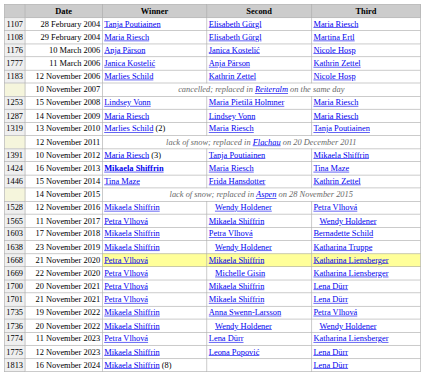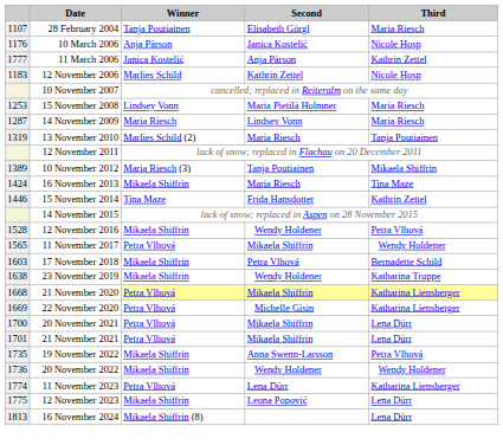 <table class="wikitable plainrowheaders" style="background:#fff; font-size:86%; line-height:15px; border:grey solid 1px; border-collapse:collapse;">
 <tr style="background:#ccc; text-align:center;">
 <th style="background-color: #ccc;" width="23"></th>
 <th style="background-color: #ccc;" width="120">Date</th>
 <th style="background:#ccc;" width="165">Winner</th>
 <th style="background:#ccc;" width="165">Second</th>
 <th style="background:#ccc;" width="172">Third</th>
 </tr>
 <tr>
 <td align=right bgcolor="#EFEFEF">1107</td>
 <td align=right>28 February 2004</td>
 <td> <a href='#'>Tanja Poutiainen</a></td>
 <td> <a href='#'>Elisabeth Görgl</a></td>
 <td> <a href='#'>Maria Riesch</a></td>
-</tr>
-<tr>
-<td align=right bgcolor="#EFEFEF">1108</td>
-<td align=right>29 February 2004</td>
-<td> <a href='#'>Maria Riesch</a></td>
-<td> <a href='#'>Elisabeth Görgl</a></td>
-<td> <a href='#'>Martina Ertl</a></td>
 </tr>
 <tr>
 <td align=right bgcolor="#EFEFEF">1176</td>
 <td align=right>10 March 2006</td>
 <td> <a href='#'>Anja Pärson</a></td>
 <td> <a href='#'>Janica Kostelić</a></td>
 <td> <a href='#'>Nicole Hosp</a></td>
 </tr>
 <tr>
 <td align=right bgcolor="#EFEFEF">1777</td>
 <td align=right>11 March 2006</td>
 <td> <a href='#'>Janica Kostelić</a></td>
 <td> <a href='#'>Anja Pärson</a></td>
 <td> <a href='#'>Kathrin Zettel</a></td>
 </tr>
 <tr>
 <td align=right bgcolor="#EFEFEF">1183</td>
 <td align=right>12 November 2006</td>
 <td> <a href='#'>Marlies Schild</a></td>
 <td> <a href='#'>Kathrin Zettel</a></td>
 <td> <a href='#'>Nicole Hosp</a></td>
 </tr>
 <tr>
 <td align=right bgcolor="#F5F5DC"></td>
 <td align=right>10 November 2007</td>
 <td align=center colspan=3 style=color:#696969><em>cancelled; replaced in <a href='#'>Reiteralm</a> on the same day</em></td>
 </tr>
 <tr>
 <td align=right bgcolor="#EFEFEF">1253</td>
 <td align=right>15 November 2008</td>
 <td> <a href='#'>Lindsey Vonn</a></td>
 <td> <a href='#'>Maria Pietilä Holmner</a></td>
 <td> <a href='#'>Maria Riesch</a></td>
 </tr>
 <tr>
 <td align=right bgcolor="#EFEFEF">1287</td>
 <td align=right>14 November 2009</td>
 <td> <a href='#'>Maria Riesch</a></td>
 <td> <a href='#'>Lindsey Vonn</a></td>
 <td> <a href='#'>Maria Riesch</a></td>
 </tr>
 <tr>
 <td align=right bgcolor="#EFEFEF">1319</td>
 <td align=right>13 November 2010</td>
 <td> <a href='#'>Marlies Schild</a> (2)</td>
 <td> <a href='#'>Maria Riesch</a></td>
 <td> <a href='#'>Tanja Poutiainen</a></td>
 </tr>
 <tr>
 <td align=right bgcolor="#F5F5DC"></td>
 <td align=right>12 November 2011</td>
 <td align=center colspan=3 style=color:#696969><em>lack of snow; replaced in <a href='#'>Flachau</a> on 20 December 2011</em></td>
 </tr>
 <tr>
-<td align=right bgcolor="#EFEFEF">1391</td>
+<td align=right bgcolor="#EFEFEF">1389</td>
 <td align=right>10 November 2012</td>
 <td> <a href='#'>Maria Riesch</a> (3)</td>
 <td> <a href='#'>Tanja Poutiainen</a></td>
 <td> <a href='#'>Mikaela Shiffrin</a></td>
 </tr>
 <tr>
 <td align=right bgcolor="#EFEFEF">1424</td>
 <td align=right>16 November 2013</td>
-<td><strong> <a href='#'>Mikaela Shiffrin</a></strong></td>
+<td> <a href='#'>Mikaela Shiffrin</a></td>
 <td> <a href='#'>Maria Riesch</a></td>
 <td> <a href='#'>Tina Maze</a></td>
 </tr>
 <tr>
 <td align=right bgcolor="#EFEFEF">1446</td>
 <td align=right>15 November 2014</td>
 <td> <a href='#'>Tina Maze</a></td>
 <td> <a href='#'>Frida Hansdotter</a></td>
 <td> <a href='#'>Kathrin Zettel</a></td>
 </tr>
 <tr>
 <td align=right bgcolor="#F5F5DC"></td>
 <td align=right>14 November 2015</td>
 <td align=center colspan=3 style=color:#696969><em>lack of snow; replaced in <a href='#'>Aspen</a> on 28 November 2015</em></td>
 </tr>
 <tr>
 <td align=right bgcolor="#EFEFEF">1528</td>
 <td align=right>12 November 2016</td>
 <td> <a href='#'>Mikaela Shiffrin</a></td>
 <td>   <a href='#'>Wendy Holdener</a></td>
 <td> <a href='#'>Petra Vlhová</a></td>
 </tr>
 <tr>
 <td align=right bgcolor="#EFEFEF">1565</td>
 <td align=right>11 November 2017</td>
 <td> <a href='#'>Petra Vlhová</a></td>
 <td> <a href='#'>Mikaela Shiffrin</a></td>
 <td>   <a href='#'>Wendy Holdener</a></td>
 </tr>
 <tr>
 <td align=right bgcolor="#EFEFEF">1603</td>
 <td align=right>17 November 2018</td>
 <td> <a href='#'>Mikaela Shiffrin</a></td>
 <td> <a href='#'>Petra Vlhová</a></td>
 <td> <a href='#'>Bernadette Schild</a></td>
 </tr>
 <tr>
 <td align=right bgcolor="#EFEFEF">1638</td>
 <td align=right>23 November 2019</td>
 <td> <a href='#'>Mikaela Shiffrin</a></td>
 <td>   <a href='#'>Wendy Holdener</a></td>
 <td> <a href='#'>Katharina Truppe</a></td>
 </tr>
 <tr>
 <td align=right bgcolor="#EFEFEF">1668</td>
 <td align=right>21 November 2020</td>
 <td bgcolor=#FFFF99> <a href='#'>Petra Vlhová</a></td>
 <td bgcolor=#FFFF99> <a href='#'>Mikaela Shiffrin</a></td>
 <td bgcolor=#FFFF99> <a href='#'>Katharina Liensberger</a></td>
 </tr>
 <tr>
 <td align=right bgcolor="#EFEFEF">1669</td>
 <td align=right>22 November 2020</td>
 <td> <a href='#'>Petra Vlhová</a></td>
 <td>   <a href='#'>Michelle Gisin</a></td>
 <td> <a href='#'>Katharina Liensberger</a></td>
 </tr>
 <tr>
 <td align=right bgcolor="#EFEFEF">1700</td>
 <td align=right>20 November 2021</td>
 <td> <a href='#'>Petra Vlhová</a></td>
 <td> <a href='#'>Mikaela Shiffrin</a></td>
 <td> <a href='#'>Lena Dürr</a></td>
 </tr>
 <tr>
 <td align=right bgcolor="#EFEFEF">1701</td>
 <td align=right>21 November 2021</td>
 <td> <a href='#'>Petra Vlhová</a></td>
 <td> <a href='#'>Mikaela Shiffrin</a></td>
 <td> <a href='#'>Lena Dürr</a></td>
 </tr>
 <tr>
 <td align=right bgcolor="#EFEFEF">1735</td>
 <td align=right>19 November 2022</td>
 <td> <a href='#'>Mikaela Shiffrin</a></td>
 <td> <a href='#'>Anna Swenn-Larsson</a></td>
 <td> <a href='#'>Petra Vlhová</a></td>
 </tr>
 <tr>
 <td align=right bgcolor="#EFEFEF">1736</td>
 <td align=right>20 November 2022</td>
 <td> <a href='#'>Mikaela Shiffrin</a></td>
 <td>   <a href='#'>Wendy Holdener</a></td>
 <td>   <a href='#'>Wendy Holdener</a></td>
 </tr>
 <tr>
 <td align=right bgcolor="#EFEFEF">1774</td>
 <td align=right>11 November 2023</td>
 <td> <a href='#'>Petra Vlhová</a></td>
 <td> <a href='#'>Lena Dürr</a></td>
 <td> <a href='#'>Katharina Liensberger</a></td>
 </tr>
 <tr>
 <td align=right bgcolor="#EFEFEF">1775</td>
 <td align=right>12 November 2023</td>
 <td> <a href='#'>Mikaela Shiffrin</a></td>
 <td> <a href='#'>Leona Popović</a></td>
 <td> <a href='#'>Lena Dürr</a></td>
 </tr>
 <tr>
 <td align=right bgcolor="#EFEFEF">1813</td>
 <td align=right>16 November 2024</td>
 <td> <a href='#'>Mikaela Shiffrin</a> (8)</td>
 <td></td>
 <td> <a href='#'>Lena Dürr</a></td>
 </tr>
 </table>
